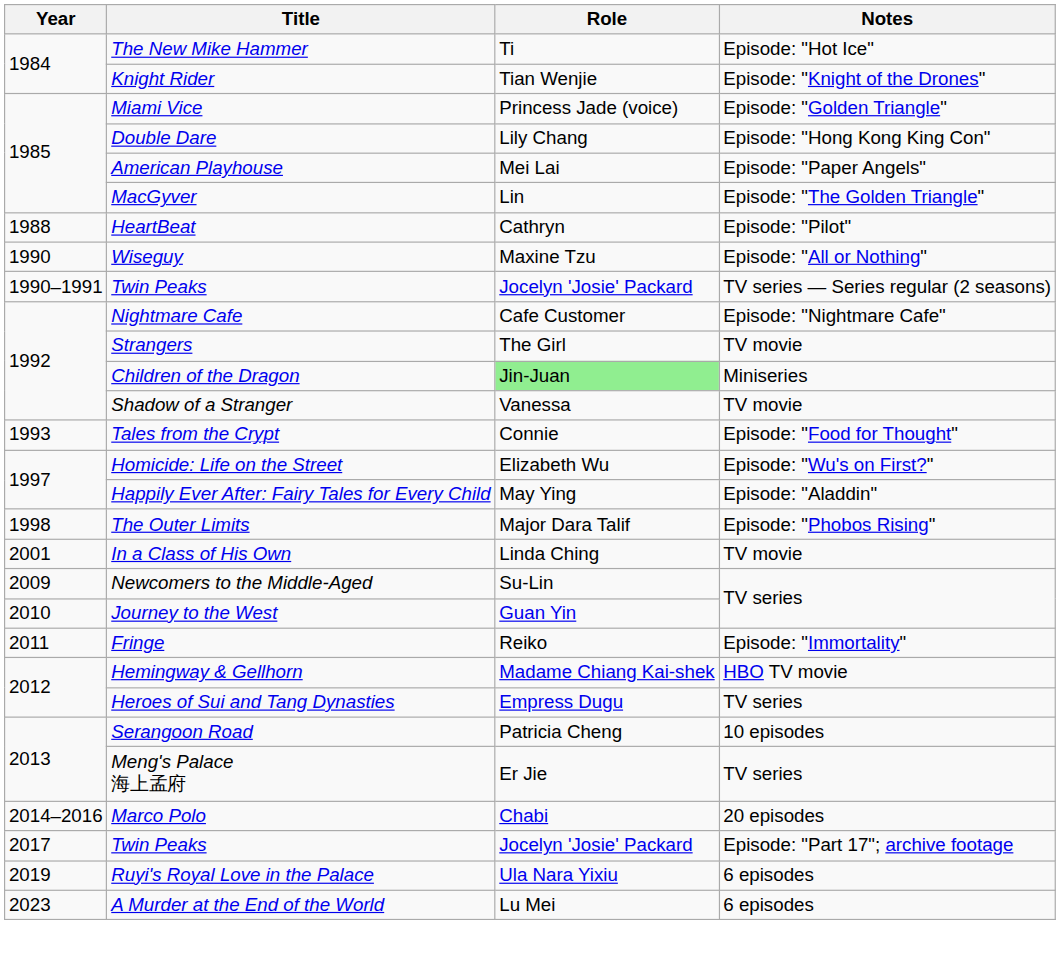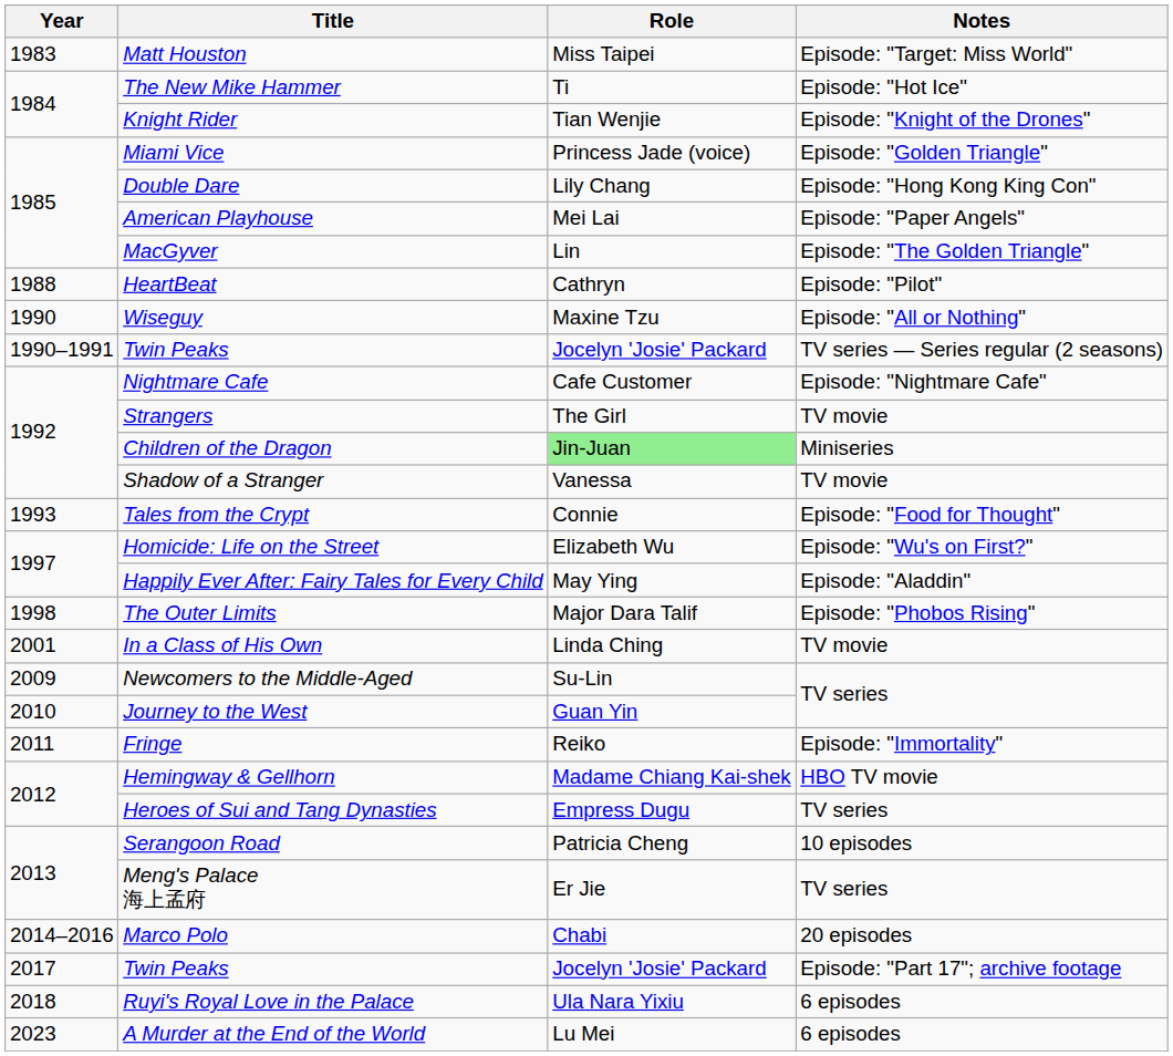 <table class="wikitable sortable">
 <tr>
 <th>Year</th>
 <th>Title</th>
 <th>Role</th>
 <th class="unsortable">Notes</th>
+</tr>
+<tr>
+<td>1983</td>
+<td><em><a href='#'>Matt Houston</a></em></td>
+<td>Miss Taipei</td>
+<td>Episode: "Target: Miss World"</td>
 </tr>
 <tr>
 <td rowspan="2">1984</td>
 <td><em><a href='#'>The New Mike Hammer</a></em></td>
 <td>Ti</td>
 <td>Episode: "Hot Ice"</td>
 </tr>
 <tr>
 <td><em><a href='#'>Knight Rider</a></em></td>
 <td>Tian Wenjie</td>
 <td>Episode: "<a href='#'>Knight of the Drones</a>"</td>
 </tr>
 <tr>
 <td rowspan="4">1985</td>
 <td><em><a href='#'>Miami Vice</a></em></td>
 <td>Princess Jade (voice)</td>
 <td>Episode: "<a href='#'>Golden Triangle</a>"</td>
 </tr>
 <tr>
 <td><em><a href='#'>Double Dare</a></em></td>
 <td>Lily Chang</td>
 <td>Episode: "Hong Kong King Con"</td>
 </tr>
 <tr>
 <td><em><a href='#'>American Playhouse</a></em></td>
 <td>Mei Lai</td>
 <td>Episode: "Paper Angels"</td>
 </tr>
 <tr>
 <td><em><a href='#'>MacGyver</a></em></td>
 <td>Lin</td>
 <td>Episode: "<a href='#'>The Golden Triangle</a>"</td>
 </tr>
 <tr>
 <td>1988</td>
 <td><em><a href='#'>HeartBeat</a></em></td>
 <td>Cathryn</td>
 <td>Episode: "Pilot"</td>
 </tr>
 <tr>
 <td>1990</td>
 <td><em><a href='#'>Wiseguy</a></em></td>
 <td>Maxine Tzu</td>
 <td>Episode: "<a href='#'>All or Nothing</a>"</td>
 </tr>
 <tr>
 <td>1990–1991</td>
 <td><em><a href='#'>Twin Peaks</a></em></td>
 <td><a href='#'>Jocelyn 'Josie' Packard</a></td>
 <td>TV series — Series regular (2 seasons)</td>
 </tr>
 <tr>
 <td rowspan="4">1992</td>
 <td><em><a href='#'>Nightmare Cafe</a></em></td>
 <td>Cafe Customer</td>
 <td>Episode: "Nightmare Cafe"</td>
 </tr>
 <tr>
 <td><em><a href='#'>Strangers</a></em></td>
 <td>The Girl</td>
 <td>TV movie</td>
 </tr>
 <tr>
 <td><em><a href='#'>Children of the Dragon</a></em></td>
 <td style="background: lightgreen;">Jin-Juan</td>
 <td>Miniseries</td>
 </tr>
 <tr>
 <td><em>Shadow of a Stranger</em></td>
 <td>Vanessa</td>
 <td>TV movie</td>
 </tr>
 <tr>
 <td>1993</td>
 <td><em><a href='#'>Tales from the Crypt</a></em></td>
 <td>Connie</td>
 <td>Episode: "<a href='#'>Food for Thought</a>"</td>
 </tr>
 <tr>
 <td rowspan="2">1997</td>
 <td><em><a href='#'>Homicide: Life on the Street</a></em></td>
 <td>Elizabeth Wu</td>
 <td>Episode: "<a href='#'>Wu's on First?</a>"</td>
 </tr>
 <tr>
 <td><em><a href='#'>Happily Ever After: Fairy Tales for Every Child</a></em></td>
 <td>May Ying</td>
 <td>Episode: "Aladdin"</td>
 </tr>
 <tr>
 <td>1998</td>
 <td><em><a href='#'>The Outer Limits</a></em></td>
 <td>Major Dara Talif</td>
 <td>Episode: "<a href='#'>Phobos Rising</a>"</td>
 </tr>
 <tr>
 <td>2001</td>
 <td><em><a href='#'>In a Class of His Own</a></em></td>
 <td>Linda Ching</td>
 <td>TV movie</td>
 </tr>
 <tr>
 <td>2009</td>
 <td><em>Newcomers to the Middle-Aged</em></td>
 <td>Su-Lin</td>
 <td rowspan="2">TV series</td>
 </tr>
 <tr>
 <td>2010</td>
 <td><em><a href='#'>Journey to the West</a></em></td>
 <td><a href='#'>Guan Yin</a></td>
 </tr>
 <tr>
 <td>2011</td>
 <td><em><a href='#'>Fringe</a></em></td>
 <td>Reiko</td>
 <td>Episode: "<a href='#'>Immortality</a>"</td>
 </tr>
 <tr>
 <td rowspan="2">2012</td>
 <td><em><a href='#'>Hemingway & Gellhorn</a></em></td>
 <td><a href='#'>Madame Chiang Kai-shek</a></td>
 <td><a href='#'>HBO</a> TV movie</td>
 </tr>
 <tr>
 <td><em><a href='#'>Heroes of Sui and Tang Dynasties</a></em></td>
 <td><a href='#'>Empress Dugu</a></td>
 <td>TV series</td>
 </tr>
 <tr>
 <td rowspan="2">2013</td>
 <td><em><a href='#'>Serangoon Road</a></em></td>
 <td>Patricia Cheng</td>
 <td>10 episodes</td>
 </tr>
 <tr>
 <td><em>Meng's Palace</em><br>海上孟府</td>
 <td>Er Jie</td>
 <td>TV series</td>
 </tr>
 <tr>
 <td>2014–2016</td>
 <td><em><a href='#'>Marco Polo</a></em></td>
 <td><a href='#'>Chabi</a></td>
 <td>20 episodes</td>
 </tr>
 <tr>
 <td>2017</td>
 <td><em><a href='#'>Twin Peaks</a></em></td>
 <td><a href='#'>Jocelyn 'Josie' Packard</a></td>
 <td>Episode: "Part 17"; <a href='#'>archive footage</a></td>
 </tr>
 <tr>
-<td>2019</td>
+<td>2018</td>
 <td><em><a href='#'>Ruyi's Royal Love in the Palace</a></em></td>
 <td><a href='#'>Ula Nara Yixiu</a></td>
 <td>6 episodes</td>
 </tr>
 <tr>
 <td>2023</td>
 <td><em><a href='#'>A Murder at the End of the World</a></em></td>
 <td>Lu Mei</td>
 <td>6 episodes</td>
 </tr>
 <tr>
 </tr>
 </table>
